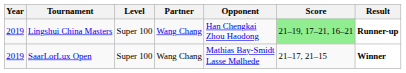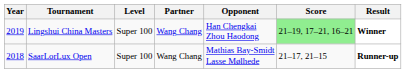 <table class="sortable wikitable" style="font-size: 90%;">
 <tr>
 <th>Year</th>
 <th>Tournament</th>
 <th>Level</th>
 <th>Partner</th>
 <th>Opponent</th>
 <th>Score</th>
 <th>Result</th>
 </tr>
 <tr>
 <td align="center"><a href='#'>2019</a></td>
 <td align="left"><a href='#'>Lingshui China Masters</a></td>
 <td align="left">Super 100</td>
 <td align="left"> <a href='#'>Wang Chang</a></td>
 <td align="left"> <a href='#'>Han Chengkai</a><br> <a href='#'>Zhou Haodong</a></td>
 <td align="left" style="background: lightgreen;">21–19, 17–21, 16–21</td>
-<td style="text-align:left; background:white"> <strong>Runner-up</strong></td>
+<td style="text-align:left; background:white"> <strong>Winner</strong></td>
 </tr>
 <tr>
-<td align="center"><a href='#'>2019</a></td>
+<td align="center"><a href='#'>2018</a></td>
 <td align="left"><a href='#'>SaarLorLux Open</a></td>
 <td align="left">Super 100</td>
 <td align="left"> Wang Chang</td>
 <td align="left"> <a href='#'>Mathias Bay-Smidt</a><br> <a href='#'>Lasse Mølhede</a></td>
 <td align="left">21–17, 21–15</td>
-<td style="text-align:left; background:white"> <strong>Winner</strong></td>
+<td style="text-align:left; background:white"> <strong>Runner-up</strong></td>
 </tr>
 </table>
